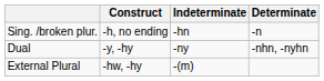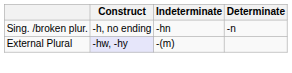 <table class="wikitable">
 <tr>
 <th></th>
 <th>Construct</th>
 <th>Indeterminate</th>
 <th>Determinate</th>
 </tr>
 <tr>
 <td>Sing. /broken plur.</td>
 <td>-h, no ending</td>
 <td>-hn</td>
 <td>-n</td>
 </tr>
 <tr>
-<td>Dual</td>
-<td>-y, -hy</td>
-<td>-ny</td>
-<td>-nhn, -nyhn</td>
-</tr>
-<tr>
 <td>External Plural</td>
-<td>-hw, -hy</td>
+<td style="background: lavender;">-hw, -hy</td>
 <td>-(m)</td>
 <td></td>
 </tr>
 </table>
